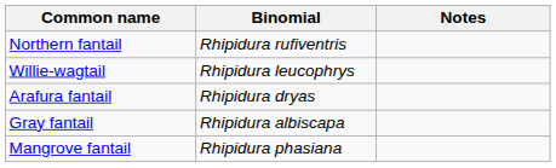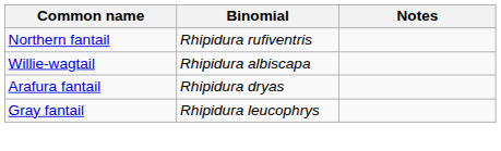 <table style="width:60%;" class="wikitable">
 <tr>
 <th width=35%>Common name</th>
 <th width=33%>Binomial</th>
 <th width=32%>Notes</th>
 </tr>
 <tr>
 <td><a href='#'>Northern fantail</a></td>
 <td><em>Rhipidura rufiventris</em></td>
 <td></td>
 </tr>
 <tr>
 <td><a href='#'>Willie-wagtail</a></td>
-<td><em>Rhipidura leucophrys</em></td>
+<td><em>Rhipidura albiscapa</em></td>
 <td></td>
 </tr>
 <tr>
 <td><a href='#'>Arafura fantail</a></td>
 <td><em>Rhipidura dryas</em></td>
 <td></td>
 </tr>
 <tr>
 <td><a href='#'>Gray fantail</a></td>
-<td><em>Rhipidura albiscapa</em></td>
-<td></td>
-</tr>
-<tr>
-<td><a href='#'>Mangrove fantail</a></td>
-<td><em>Rhipidura phasiana</em></td>
+<td><em>Rhipidura leucophrys</em></td>
 <td></td>
 </tr>
 </table>
